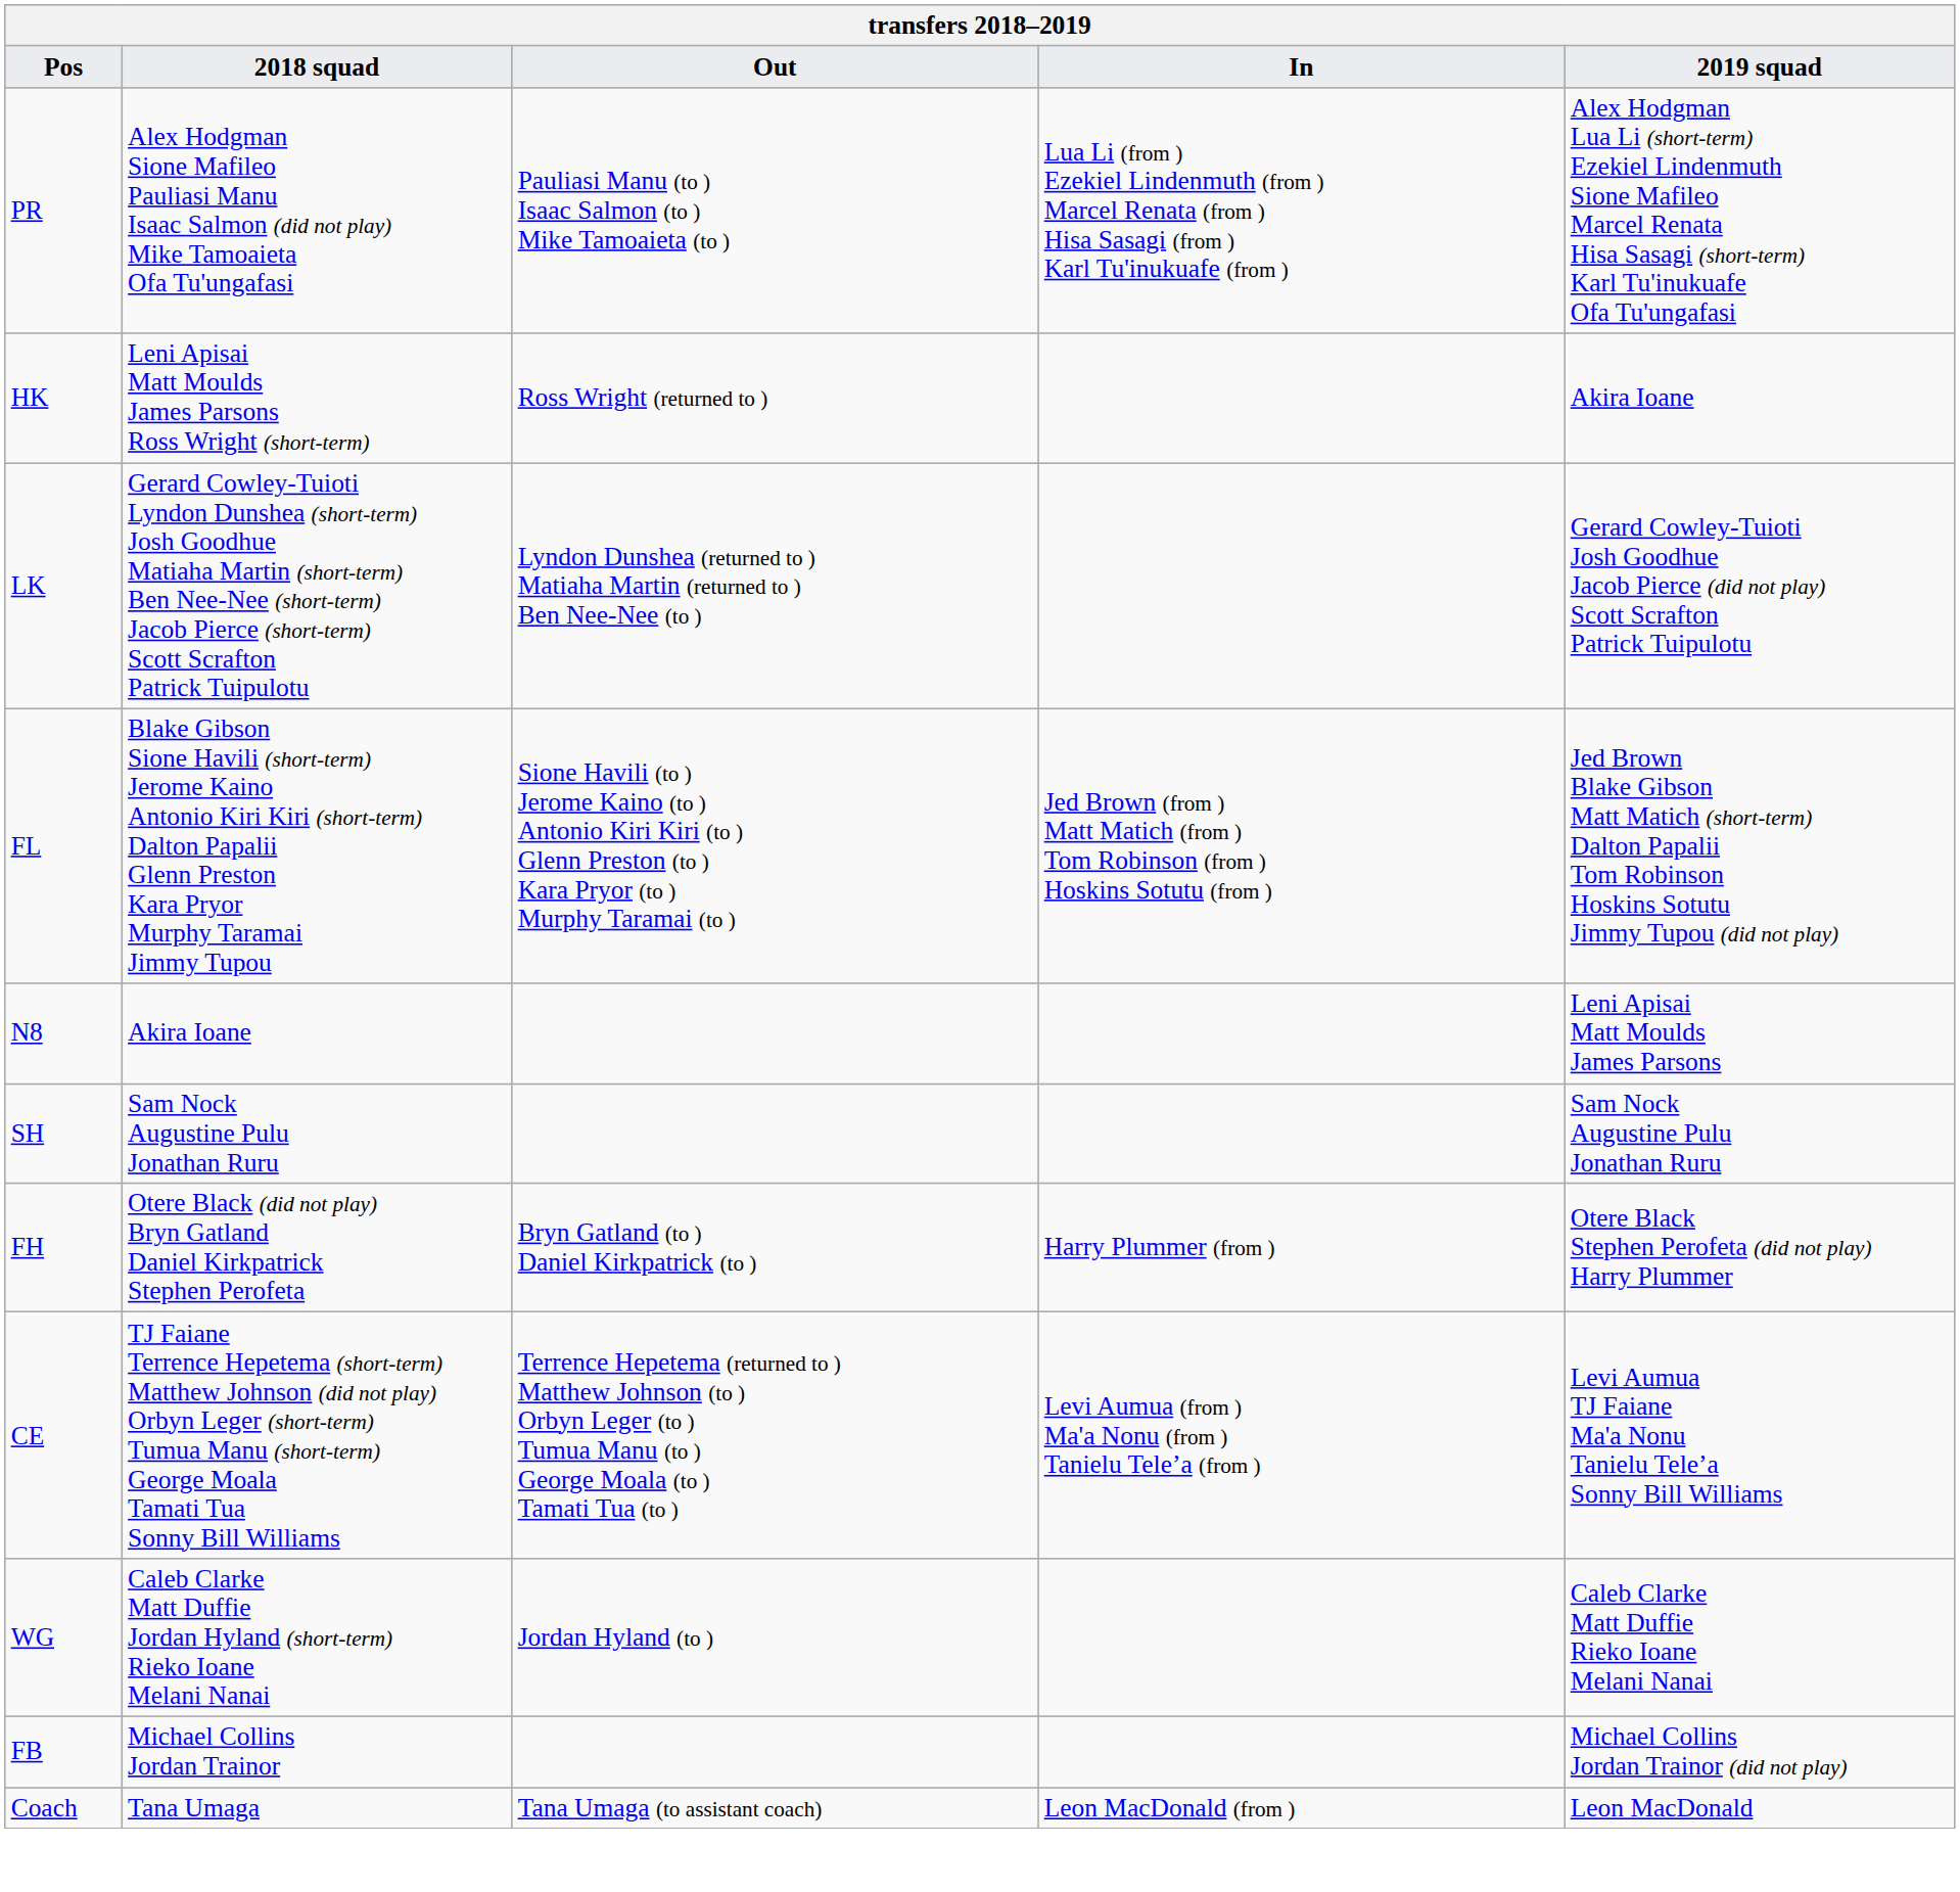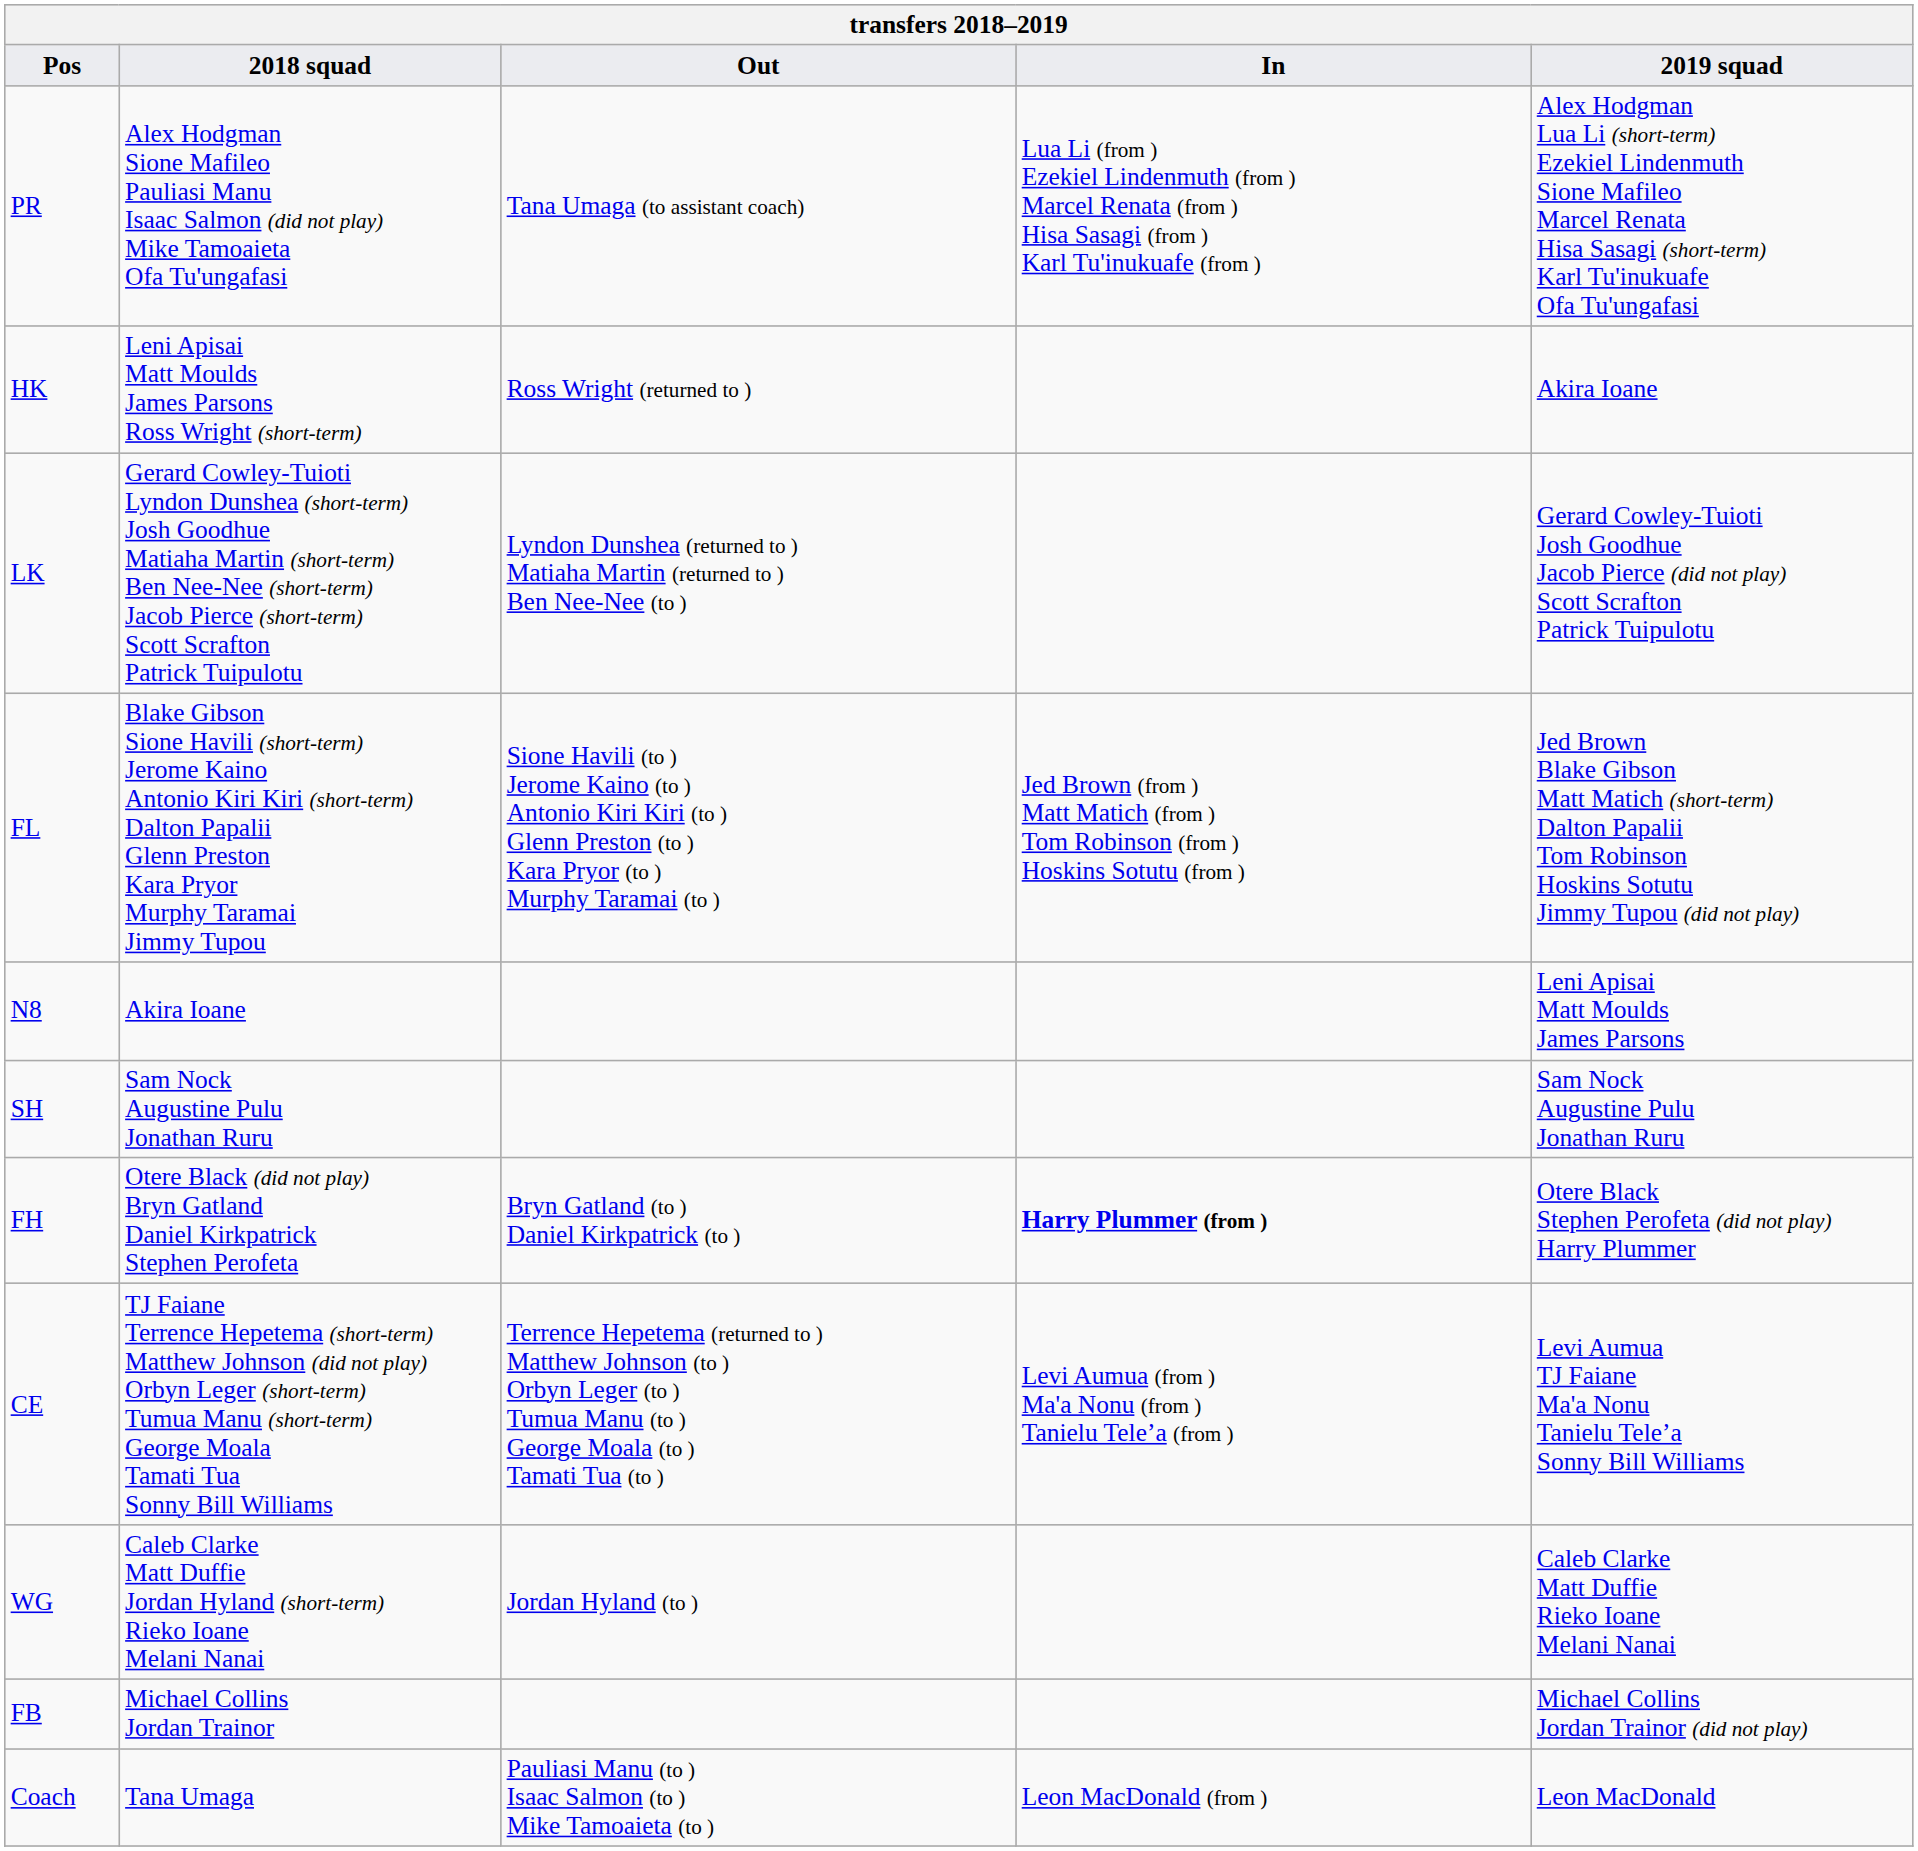 <table class="wikitable" style="text-align: left; width:95%">
 <tr>
 <th colspan="100%"> transfers 2018–2019</th>
 </tr>
 <tr>
 <th style="background:#ebecf0; width:6%;">Pos</th>
 <th style="background:#ebecf0; width:20%;">2018 squad</th>
 <th style="background:#ebecf0; width:27%;">Out</th>
 <th style="background:#ebecf0; width:27%;">In</th>
 <th style="background:#ebecf0; width:20%;">2019 squad</th>
 </tr>
 <tr>
 <td><a href='#'>PR</a></td>
 <td> <a href='#'>Alex Hodgman</a> <br> <a href='#'>Sione Mafileo</a> <br> <a href='#'>Pauliasi Manu</a> <br> <a href='#'>Isaac Salmon</a> <small><em>(did not play)</em></small> <br> <a href='#'>Mike Tamoaieta</a> <br> <a href='#'>Ofa Tu'ungafasi</a></td>
-<td>  <a href='#'>Pauliasi Manu</a> <small>(to )</small> <br>  <a href='#'>Isaac Salmon</a> <small>(to )</small> <br>  <a href='#'>Mike Tamoaieta</a> <small>(to )</small></td>
+<td>  <a href='#'>Tana Umaga</a> <small>(to assistant coach)</small></td>
 <td>  <a href='#'>Lua Li</a> <small>(from )</small> <br>  <a href='#'>Ezekiel Lindenmuth</a> <small>(from )</small> <br>  <a href='#'>Marcel Renata</a> <small>(from )</small> <br>  <a href='#'>Hisa Sasagi</a> <small>(from )</small> <br>  <a href='#'>Karl Tu'inukuafe</a> <small>(from )</small></td>
 <td> <a href='#'>Alex Hodgman</a> <br> <a href='#'>Lua Li</a> <small><em>(short-term)</em></small> <br> <a href='#'>Ezekiel Lindenmuth</a> <br> <a href='#'>Sione Mafileo</a> <br> <a href='#'>Marcel Renata</a> <br> <a href='#'>Hisa Sasagi</a> <small><em>(short-term)</em></small> <br> <a href='#'>Karl Tu'inukuafe</a> <br> <a href='#'>Ofa Tu'ungafasi</a></td>
 </tr>
 <tr>
 <td><a href='#'>HK</a></td>
 <td> <a href='#'>Leni Apisai</a> <br> <a href='#'>Matt Moulds</a> <br> <a href='#'>James Parsons</a> <br> <a href='#'>Ross Wright</a> <small><em>(short-term)</em></small></td>
 <td>  <a href='#'>Ross Wright</a> <small>(returned to )</small></td>
 <td></td>
 <td> <a href='#'>Akira Ioane</a></td>
 </tr>
 <tr>
 <td><a href='#'>LK</a></td>
 <td> <a href='#'>Gerard Cowley-Tuioti</a> <br> <a href='#'>Lyndon Dunshea</a> <small><em>(short-term)</em></small> <br> <a href='#'>Josh Goodhue</a> <br> <a href='#'>Matiaha Martin</a> <small><em>(short-term)</em></small> <br> <a href='#'>Ben Nee-Nee</a> <small><em>(short-term)</em></small> <br> <a href='#'>Jacob Pierce</a> <small><em>(short-term)</em></small> <br> <a href='#'>Scott Scrafton</a> <br> <a href='#'>Patrick Tuipulotu</a></td>
 <td>  <a href='#'>Lyndon Dunshea</a> <small>(returned to )</small> <br>  <a href='#'>Matiaha Martin</a> <small>(returned to )</small> <br>  <a href='#'>Ben Nee-Nee</a> <small>(to )</small></td>
 <td></td>
 <td> <a href='#'>Gerard Cowley-Tuioti</a> <br> <a href='#'>Josh Goodhue</a> <br> <a href='#'>Jacob Pierce</a> <small><em>(did not play)</em></small> <br> <a href='#'>Scott Scrafton</a> <br> <a href='#'>Patrick Tuipulotu</a></td>
 </tr>
 <tr>
 <td><a href='#'>FL</a></td>
 <td> <a href='#'>Blake Gibson</a> <br> <a href='#'>Sione Havili</a> <small><em>(short-term)</em></small> <br> <a href='#'>Jerome Kaino</a> <br> <a href='#'>Antonio Kiri Kiri</a> <small><em>(short-term)</em></small> <br> <a href='#'>Dalton Papalii</a> <br> <a href='#'>Glenn Preston</a> <br> <a href='#'>Kara Pryor</a> <br> <a href='#'>Murphy Taramai</a> <br> <a href='#'>Jimmy Tupou</a></td>
 <td>  <a href='#'>Sione Havili</a> <small>(to )</small> <br>  <a href='#'>Jerome Kaino</a> <small>(to )</small> <br>  <a href='#'>Antonio Kiri Kiri</a> <small>(to )</small> <br>  <a href='#'>Glenn Preston</a> <small>(to )</small> <br>  <a href='#'>Kara Pryor</a> <small>(to )</small> <br>  <a href='#'>Murphy Taramai</a> <small>(to )</small></td>
 <td>  <a href='#'>Jed Brown</a> <small>(from )</small> <br>  <a href='#'>Matt Matich</a> <small>(from )</small> <br>  <a href='#'>Tom Robinson</a> <small>(from )</small> <br>  <a href='#'>Hoskins Sotutu</a> <small>(from )</small></td>
 <td> <a href='#'>Jed Brown</a> <br> <a href='#'>Blake Gibson</a> <br> <a href='#'>Matt Matich</a> <small><em>(short-term)</em></small> <br> <a href='#'>Dalton Papalii</a> <br> <a href='#'>Tom Robinson</a> <br> <a href='#'>Hoskins Sotutu</a> <br> <a href='#'>Jimmy Tupou</a> <small><em>(did not play)</em></small></td>
 </tr>
 <tr>
 <td><a href='#'>N8</a></td>
 <td> <a href='#'>Akira Ioane</a></td>
 <td></td>
 <td></td>
 <td> <a href='#'>Leni Apisai</a> <br> <a href='#'>Matt Moulds</a> <br> <a href='#'>James Parsons</a></td>
 </tr>
 <tr>
 <td><a href='#'>SH</a></td>
 <td> <a href='#'>Sam Nock</a> <br> <a href='#'>Augustine Pulu</a> <br> <a href='#'>Jonathan Ruru</a></td>
 <td></td>
 <td></td>
 <td> <a href='#'>Sam Nock</a> <br> <a href='#'>Augustine Pulu</a> <br> <a href='#'>Jonathan Ruru</a></td>
 </tr>
 <tr>
 <td><a href='#'>FH</a></td>
 <td> <a href='#'>Otere Black</a> <small><em>(did not play)</em></small> <br> <a href='#'>Bryn Gatland</a> <br> <a href='#'>Daniel Kirkpatrick</a> <br> <a href='#'>Stephen Perofeta</a></td>
 <td>  <a href='#'>Bryn Gatland</a> <small>(to )</small> <br>  <a href='#'>Daniel Kirkpatrick</a> <small>(to )</small></td>
-<td>  <a href='#'>Harry Plummer</a> <small>(from )</small></td>
+<td><strong>  <a href='#'>Harry Plummer</a> <small>(from )</small></strong></td>
 <td> <a href='#'>Otere Black</a> <br> <a href='#'>Stephen Perofeta</a> <small><em>(did not play)</em></small> <br> <a href='#'>Harry Plummer</a></td>
 </tr>
 <tr>
 <td><a href='#'>CE</a></td>
 <td> <a href='#'>TJ Faiane</a> <br> <a href='#'>Terrence Hepetema</a> <small><em>(short-term)</em></small> <br> <a href='#'>Matthew Johnson</a> <small><em>(did not play)</em></small> <br> <a href='#'>Orbyn Leger</a> <small><em>(short-term)</em></small> <br> <a href='#'>Tumua Manu</a> <small><em>(short-term)</em></small> <br> <a href='#'>George Moala</a> <br> <a href='#'>Tamati Tua</a> <br> <a href='#'>Sonny Bill Williams</a></td>
 <td>  <a href='#'>Terrence Hepetema</a> <small>(returned to )</small> <br>  <a href='#'>Matthew Johnson</a> <small>(to )</small> <br>  <a href='#'>Orbyn Leger</a> <small>(to )</small> <br>  <a href='#'>Tumua Manu</a> <small>(to )</small> <br>  <a href='#'>George Moala</a> <small>(to )</small> <br>  <a href='#'>Tamati Tua</a> <small>(to )</small></td>
 <td>  <a href='#'>Levi Aumua</a> <small>(from )</small> <br>  <a href='#'>Ma'a Nonu</a> <small>(from )</small> <br>  <a href='#'>Tanielu Tele’a</a> <small>(from )</small></td>
 <td> <a href='#'>Levi Aumua</a> <br> <a href='#'>TJ Faiane</a> <br> <a href='#'>Ma'a Nonu</a> <br> <a href='#'>Tanielu Tele’a</a> <br> <a href='#'>Sonny Bill Williams</a></td>
 </tr>
 <tr>
 <td><a href='#'>WG</a></td>
 <td> <a href='#'>Caleb Clarke</a> <br> <a href='#'>Matt Duffie</a> <br> <a href='#'>Jordan Hyland</a> <small><em>(short-term)</em></small> <br> <a href='#'>Rieko Ioane</a> <br> <a href='#'>Melani Nanai</a></td>
 <td>  <a href='#'>Jordan Hyland</a> <small>(to )</small></td>
 <td></td>
 <td> <a href='#'>Caleb Clarke</a> <br> <a href='#'>Matt Duffie</a> <br> <a href='#'>Rieko Ioane</a> <br> <a href='#'>Melani Nanai</a></td>
 </tr>
 <tr>
 <td><a href='#'>FB</a></td>
 <td> <a href='#'>Michael Collins</a> <br> <a href='#'>Jordan Trainor</a></td>
 <td></td>
 <td></td>
 <td> <a href='#'>Michael Collins</a> <br> <a href='#'>Jordan Trainor</a> <small><em>(did not play)</em></small></td>
 </tr>
 <tr>
 <td><a href='#'>Coach</a></td>
 <td> <a href='#'>Tana Umaga</a></td>
-<td>  <a href='#'>Tana Umaga</a> <small>(to assistant coach)</small></td>
+<td>  <a href='#'>Pauliasi Manu</a> <small>(to )</small> <br>  <a href='#'>Isaac Salmon</a> <small>(to )</small> <br>  <a href='#'>Mike Tamoaieta</a> <small>(to )</small></td>
 <td>  <a href='#'>Leon MacDonald</a> <small>(from )</small></td>
 <td> <a href='#'>Leon MacDonald</a></td>
 </tr>
 </table>
